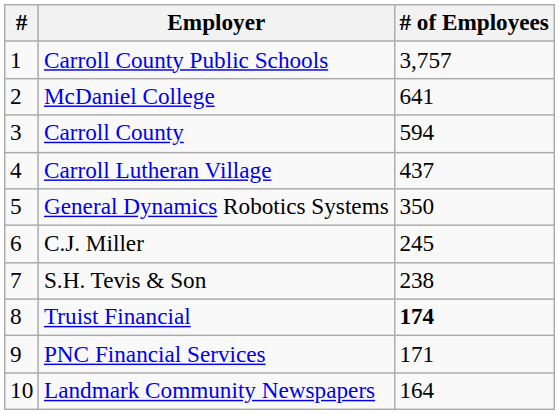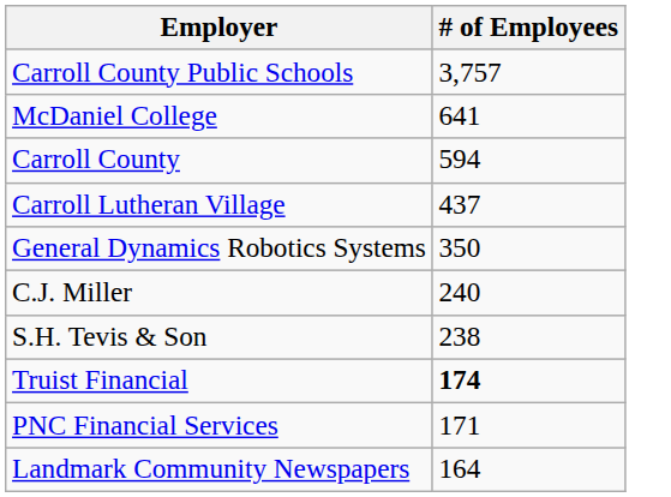 <table class="wikitable">
 <tr>
-<th>#</th>
 <th>Employer</th>
 <th># of Employees</th>
 </tr>
 <tr>
-<td>1</td>
 <td><a href='#'>Carroll County Public Schools</a></td>
 <td>3,757</td>
 </tr>
 <tr>
-<td>2</td>
 <td><a href='#'>McDaniel College</a></td>
 <td>641</td>
 </tr>
 <tr>
-<td>3</td>
 <td><a href='#'>Carroll County</a></td>
 <td>594</td>
 </tr>
 <tr>
-<td>4</td>
 <td><a href='#'>Carroll Lutheran Village</a></td>
 <td>437</td>
 </tr>
 <tr>
-<td>5</td>
 <td><a href='#'>General Dynamics</a> Robotics Systems</td>
 <td>350</td>
 </tr>
 <tr>
-<td>6</td>
 <td>C.J. Miller</td>
-<td>245</td>
+<td>240</td>
 </tr>
 <tr>
-<td>7</td>
 <td>S.H. Tevis & Son</td>
 <td>238</td>
 </tr>
 <tr>
-<td>8</td>
 <td><a href='#'>Truist Financial</a></td>
 <td><strong>174</strong></td>
 </tr>
 <tr>
-<td>9</td>
 <td><a href='#'>PNC Financial Services</a></td>
 <td>171</td>
 </tr>
 <tr>
-<td>10</td>
 <td><a href='#'>Landmark Community Newspapers</a></td>
 <td>164</td>
 </tr>
 </table>
